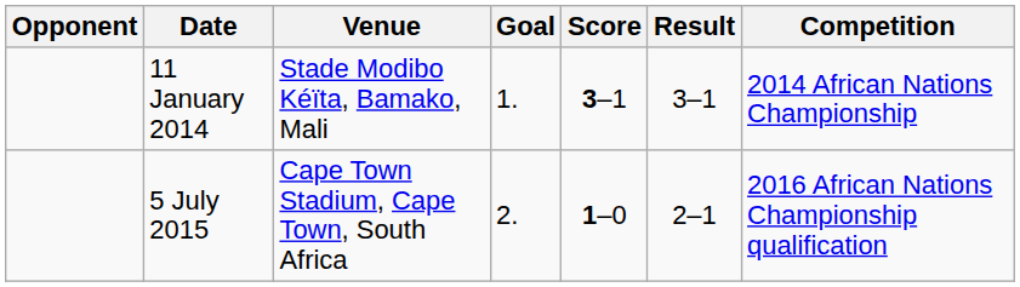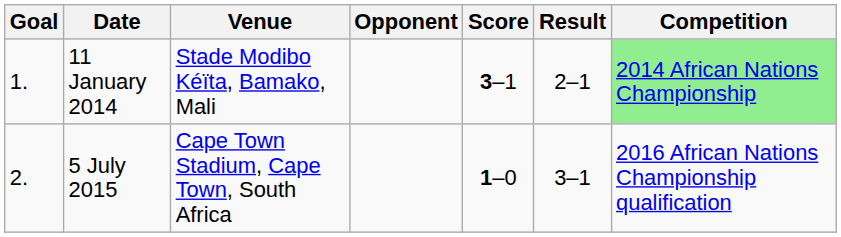 <table class="wikitable plainrowheaders sortable">
 <tr>
-<th>Opponent</th>
+<th>Goal</th>
 <th>Date</th>
 <th>Venue</th>
-<th>Goal</th>
+<th>Opponent</th>
 <th>Score</th>
 <th>Result</th>
 <th>Competition</th>
 </tr>
 <tr>
-<td></td>
+<td>1.</td>
 <td>11 January 2014</td>
 <td><a href='#'>Stade Modibo Kéïta</a>, <a href='#'>Bamako</a>, Mali</td>
-<td>1.</td>
+<td></td>
 <td align=center><strong>3</strong>–1</td>
-<td align=center>3–1</td>
-<td><a href='#'>2014 African Nations Championship</a></td>
+<td align=center>2–1</td>
+<td style="background: lightgreen;"><a href='#'>2014 African Nations Championship</a></td>
 </tr>
 <tr>
-<td></td>
+<td>2.</td>
 <td>5 July 2015</td>
 <td><a href='#'>Cape Town Stadium</a>, <a href='#'>Cape Town</a>, South Africa</td>
-<td>2.</td>
+<td></td>
 <td align=center><strong>1</strong>–0</td>
-<td align=center>2–1</td>
+<td align=center>3–1</td>
 <td><a href='#'>2016 African Nations Championship qualification</a></td>
 </tr>
 </table>
